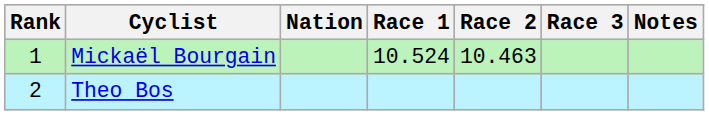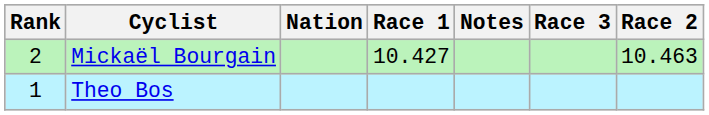 <table class="wikitable sortable" style="text-align:center;">
 <tr>
 <th>Rank</th>
 <th>Cyclist</th>
 <th>Nation</th>
 <th>Race 1</th>
+<th>Notes</th>
+<th>Race 3</th>
 <th>Race 2</th>
-<th>Race 3</th>
-<th>Notes</th>
 </tr>
 <tr bgcolor=bbf3bb>
-<td>1</td>
+<td>2</td>
 <td align=left><a href='#'>Mickaël Bourgain</a></td>
 <td align=left></td>
-<td>10.524</td>
-<td>10.463</td>
+<td>10.427</td>
 <td></td>
 <td></td>
+<td>10.463</td>
 </tr>
 <tr bgcolor=bbf3ff>
-<td>2</td>
+<td>1</td>
 <td align=left><a href='#'>Theo Bos</a></td>
 <td align=left></td>
 <td></td>
 <td></td>
 <td></td>
 <td></td>
 </tr>
 </table>
